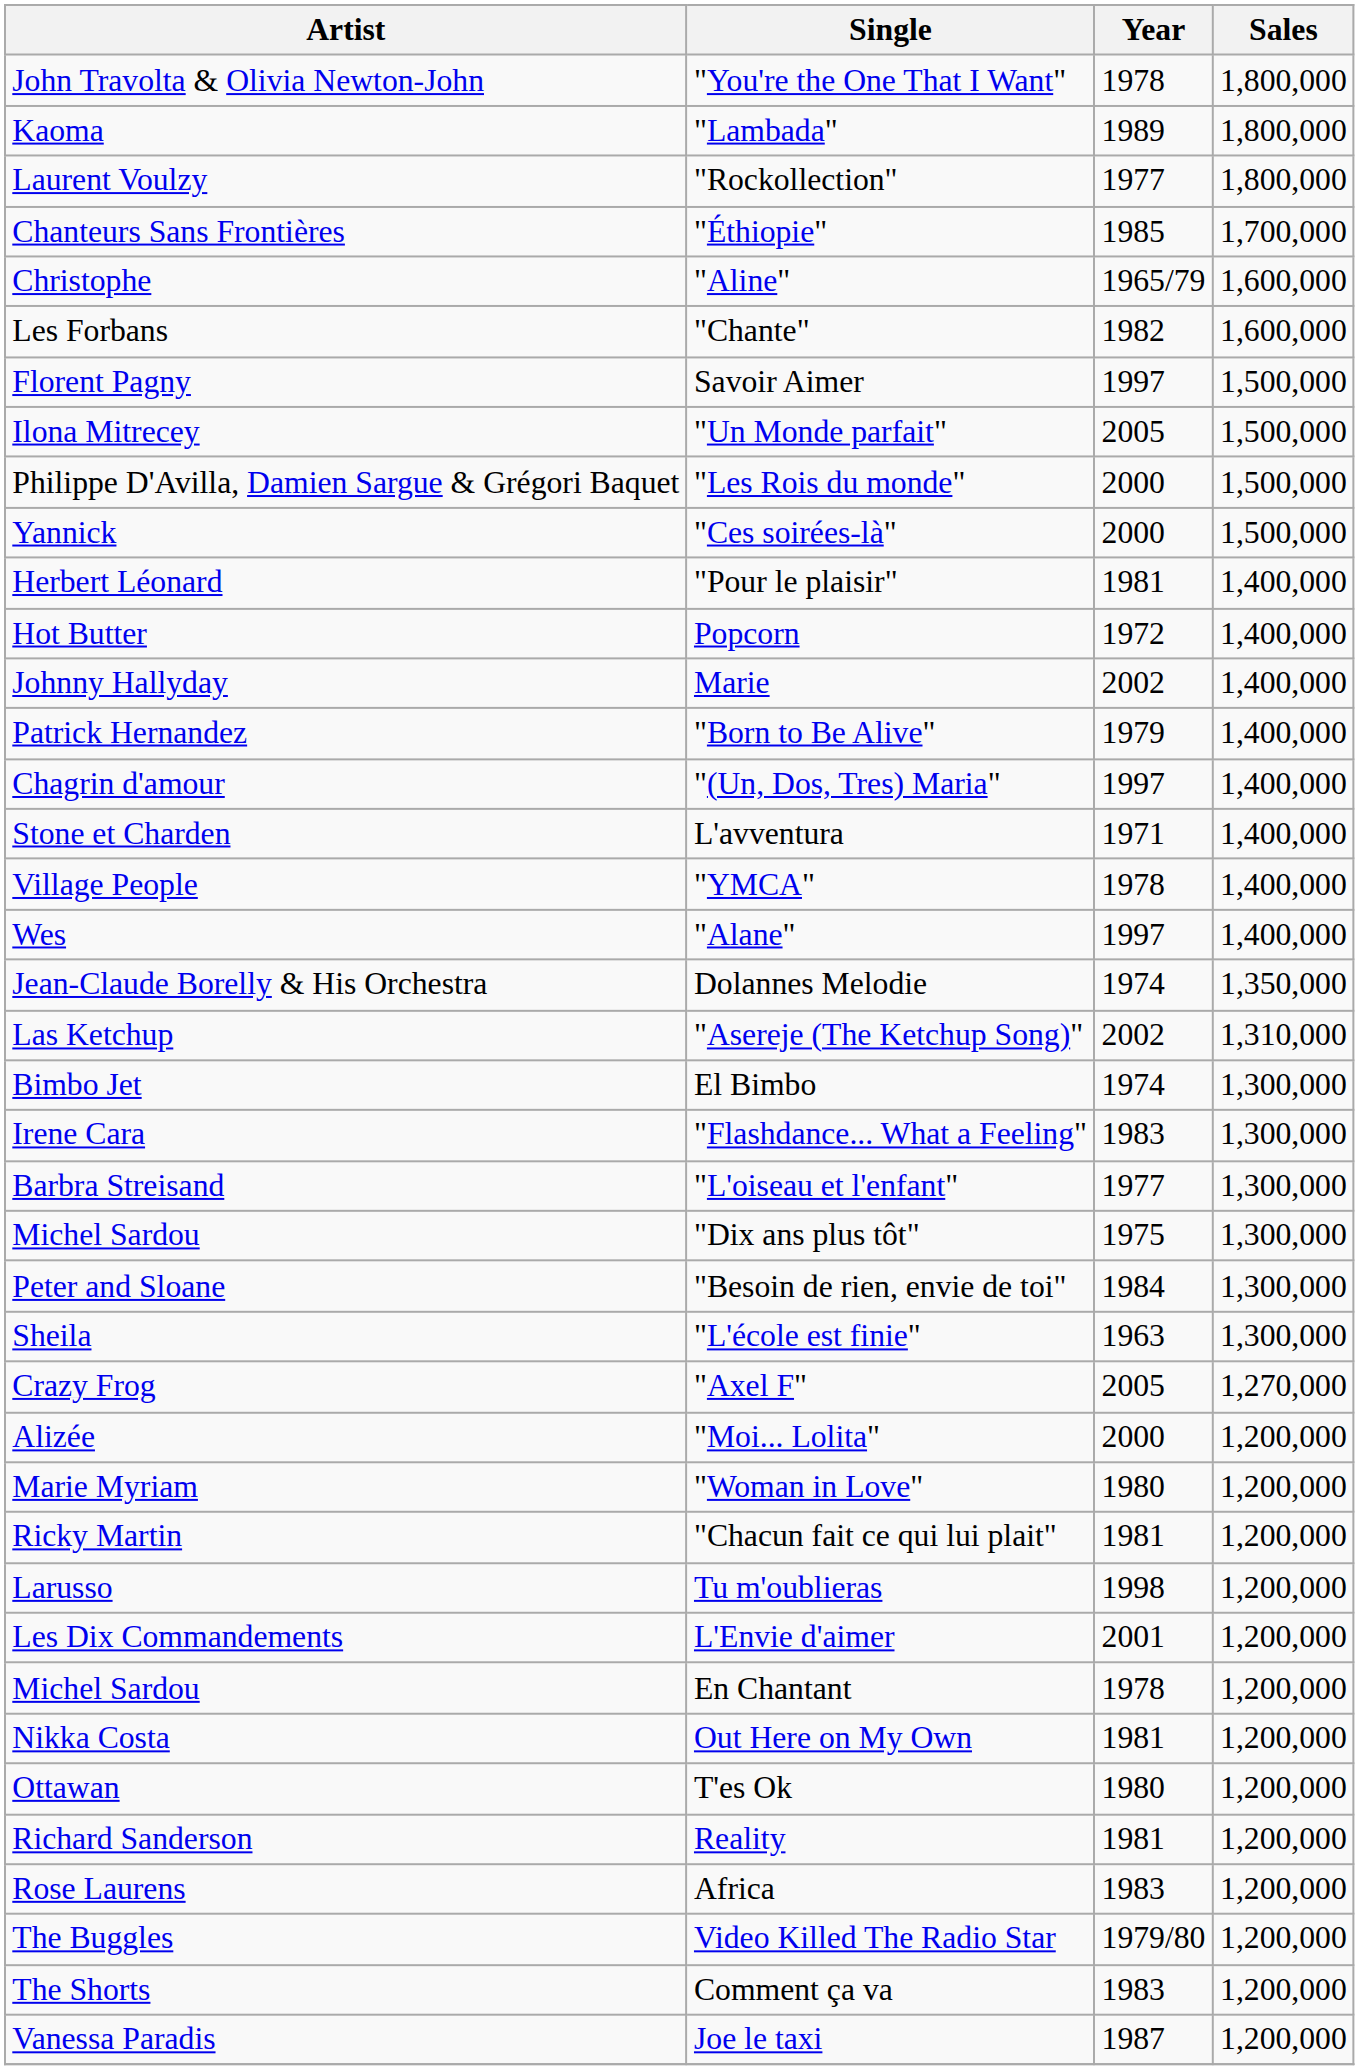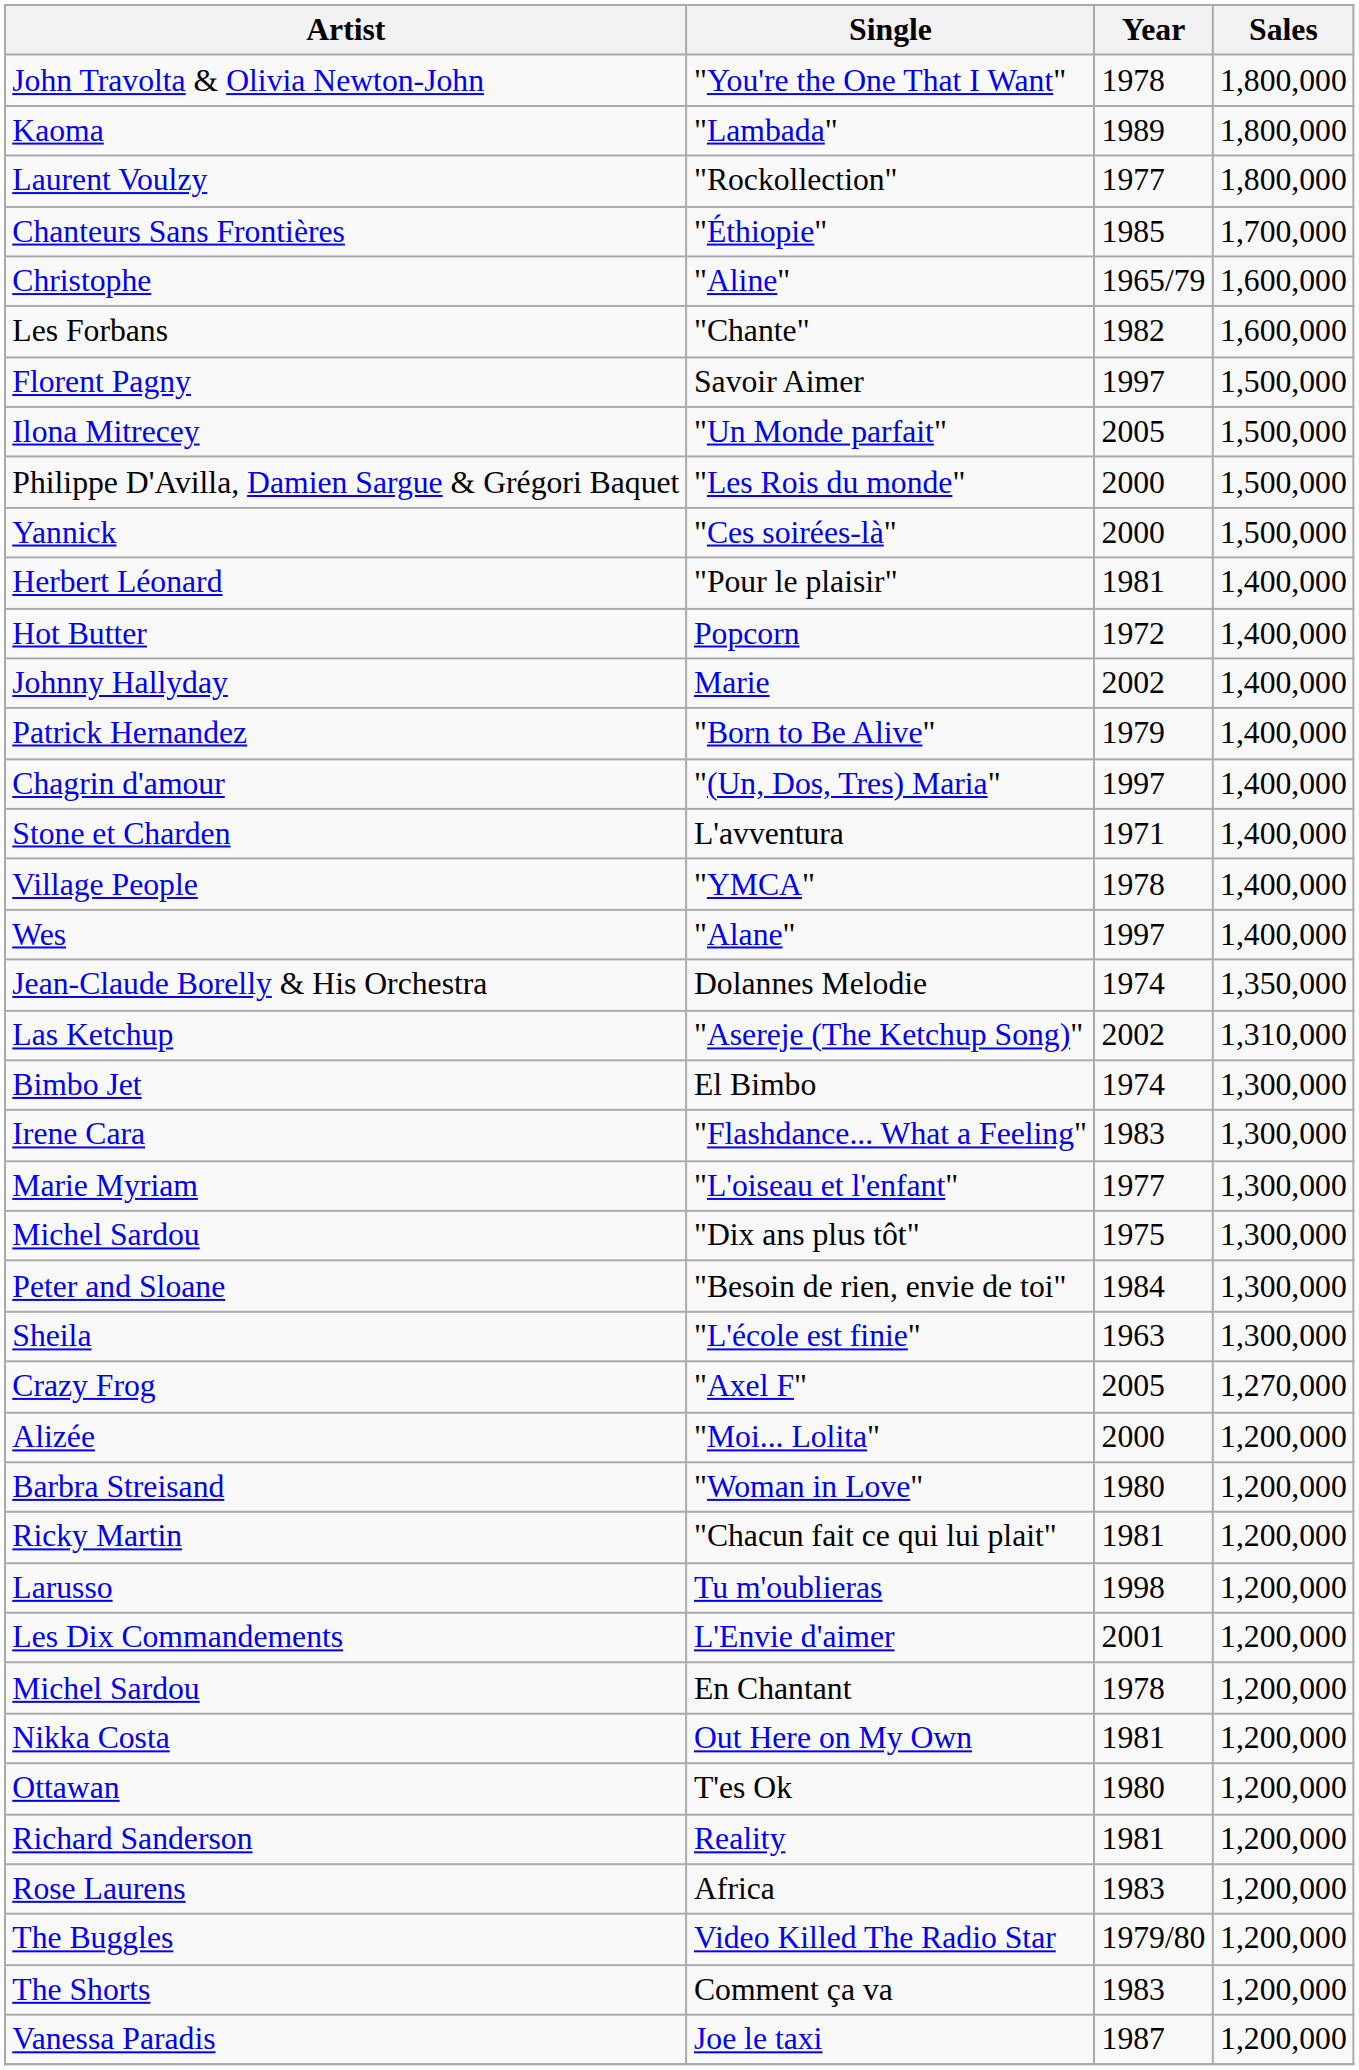 <table class="wikitable sortable">
 <tr>
 <th>Artist</th>
 <th>Single</th>
 <th>Year</th>
 <th>Sales</th>
 </tr>
 <tr>
 <td><a href='#'>John Travolta</a> & <a href='#'>Olivia Newton-John</a></td>
 <td>"<a href='#'>You're the One That I Want</a>"</td>
 <td>1978</td>
 <td>1,800,000</td>
 </tr>
 <tr>
 <td><a href='#'>Kaoma</a></td>
 <td>"<a href='#'>Lambada</a>"</td>
 <td>1989</td>
 <td>1,800,000</td>
 </tr>
 <tr>
 <td><a href='#'>Laurent Voulzy</a></td>
 <td>"Rockollection"</td>
 <td>1977</td>
 <td>1,800,000</td>
 </tr>
 <tr>
 <td><a href='#'>Chanteurs Sans Frontières</a></td>
 <td>"<a href='#'>Éthiopie</a>"</td>
 <td>1985</td>
 <td>1,700,000</td>
 </tr>
 <tr>
 <td><a href='#'>Christophe</a></td>
 <td>"<a href='#'>Aline</a>"</td>
 <td>1965/79</td>
 <td>1,600,000</td>
 </tr>
 <tr>
 <td>Les Forbans</td>
 <td>"Chante"</td>
 <td>1982</td>
 <td>1,600,000</td>
 </tr>
 <tr>
 <td><a href='#'>Florent Pagny</a></td>
 <td>Savoir Aimer</td>
 <td>1997</td>
 <td>1,500,000</td>
 </tr>
 <tr>
 <td><a href='#'>Ilona Mitrecey</a></td>
 <td>"<a href='#'>Un Monde parfait</a>"</td>
 <td>2005</td>
 <td>1,500,000</td>
 </tr>
 <tr>
 <td>Philippe D'Avilla, <a href='#'>Damien Sargue</a> & Grégori Baquet</td>
 <td>"<a href='#'>Les Rois du monde</a>"</td>
 <td>2000</td>
 <td>1,500,000</td>
 </tr>
 <tr>
 <td><a href='#'>Yannick</a></td>
 <td>"<a href='#'>Ces soirées-là</a>"</td>
 <td>2000</td>
 <td>1,500,000</td>
 </tr>
 <tr>
 <td><a href='#'>Herbert Léonard</a></td>
 <td>"Pour le plaisir"</td>
 <td>1981</td>
 <td>1,400,000</td>
 </tr>
 <tr>
 <td><a href='#'>Hot Butter</a></td>
 <td><a href='#'>Popcorn</a></td>
 <td>1972</td>
 <td>1,400,000</td>
 </tr>
 <tr>
 <td><a href='#'>Johnny Hallyday</a></td>
 <td><a href='#'>Marie</a></td>
 <td>2002</td>
 <td>1,400,000</td>
 </tr>
 <tr>
 <td><a href='#'>Patrick Hernandez</a></td>
 <td>"<a href='#'>Born to Be Alive</a>"</td>
 <td>1979</td>
 <td>1,400,000</td>
 </tr>
 <tr>
 <td><a href='#'>Chagrin d'amour</a></td>
 <td>"<a href='#'>(Un, Dos, Tres) Maria</a>"</td>
 <td>1997</td>
 <td>1,400,000</td>
 </tr>
 <tr>
 <td><a href='#'>Stone et Charden</a></td>
 <td>L'avventura</td>
 <td>1971</td>
 <td>1,400,000</td>
 </tr>
 <tr>
 <td><a href='#'>Village People</a></td>
 <td>"<a href='#'>YMCA</a>"</td>
 <td>1978</td>
 <td>1,400,000</td>
 </tr>
 <tr>
 <td><a href='#'>Wes</a></td>
 <td>"<a href='#'>Alane</a>"</td>
 <td>1997</td>
 <td>1,400,000</td>
 </tr>
 <tr>
 <td><a href='#'>Jean-Claude Borelly</a> & His Orchestra</td>
 <td>Dolannes Melodie</td>
 <td>1974</td>
 <td>1,350,000</td>
 </tr>
 <tr>
 <td><a href='#'>Las Ketchup</a></td>
 <td>"<a href='#'>Asereje (The Ketchup Song)</a>"</td>
 <td>2002</td>
 <td>1,310,000</td>
 </tr>
 <tr>
 <td><a href='#'>Bimbo Jet</a></td>
 <td>El Bimbo</td>
 <td>1974</td>
 <td>1,300,000</td>
 </tr>
 <tr>
 <td><a href='#'>Irene Cara</a></td>
 <td>"<a href='#'>Flashdance... What a Feeling</a>"</td>
 <td>1983</td>
 <td>1,300,000</td>
 </tr>
 <tr>
-<td><a href='#'>Barbra Streisand</a></td>
+<td><a href='#'>Marie Myriam</a></td>
 <td>"<a href='#'>L'oiseau et l'enfant</a>"</td>
 <td>1977</td>
 <td>1,300,000</td>
 </tr>
 <tr>
 <td><a href='#'>Michel Sardou</a></td>
 <td>"Dix ans plus tôt"</td>
 <td>1975</td>
 <td>1,300,000</td>
 </tr>
 <tr>
 <td><a href='#'>Peter and Sloane</a></td>
 <td>"Besoin de rien, envie de toi"</td>
 <td>1984</td>
 <td>1,300,000</td>
 </tr>
 <tr>
 <td><a href='#'>Sheila</a></td>
 <td>"<a href='#'>L'école est finie</a>"</td>
 <td>1963</td>
 <td>1,300,000</td>
 </tr>
 <tr>
 <td><a href='#'>Crazy Frog</a></td>
 <td>"<a href='#'>Axel F</a>"</td>
 <td>2005</td>
 <td>1,270,000</td>
 </tr>
 <tr>
 <td><a href='#'>Alizée</a></td>
 <td>"<a href='#'>Moi... Lolita</a>"</td>
 <td>2000</td>
 <td>1,200,000</td>
 </tr>
 <tr>
-<td><a href='#'>Marie Myriam</a></td>
+<td><a href='#'>Barbra Streisand</a></td>
 <td>"<a href='#'>Woman in Love</a>"</td>
 <td>1980</td>
 <td>1,200,000</td>
 </tr>
 <tr>
 <td><a href='#'>Ricky Martin</a></td>
 <td>"Chacun fait ce qui lui plait"</td>
 <td>1981</td>
 <td>1,200,000</td>
 </tr>
 <tr>
 <td><a href='#'>Larusso</a></td>
 <td><a href='#'>Tu m'oublieras</a></td>
 <td>1998</td>
 <td>1,200,000</td>
 </tr>
 <tr>
 <td><a href='#'>Les Dix Commandements</a></td>
 <td><a href='#'>L'Envie d'aimer</a></td>
 <td>2001</td>
 <td>1,200,000</td>
 </tr>
 <tr>
 <td><a href='#'>Michel Sardou</a></td>
 <td>En Chantant</td>
 <td>1978</td>
 <td>1,200,000</td>
 </tr>
 <tr>
 <td><a href='#'>Nikka Costa</a></td>
 <td><a href='#'>Out Here on My Own</a></td>
 <td>1981</td>
 <td>1,200,000</td>
 </tr>
 <tr>
 <td><a href='#'>Ottawan</a></td>
 <td>T'es Ok</td>
 <td>1980</td>
 <td>1,200,000</td>
 </tr>
 <tr>
 <td><a href='#'>Richard Sanderson</a></td>
 <td><a href='#'>Reality</a></td>
 <td>1981</td>
 <td>1,200,000</td>
 </tr>
 <tr>
 <td><a href='#'>Rose Laurens</a></td>
 <td>Africa</td>
 <td>1983</td>
 <td>1,200,000</td>
 </tr>
 <tr>
 <td><a href='#'>The Buggles</a></td>
 <td><a href='#'>Video Killed The Radio Star</a></td>
 <td>1979/80</td>
 <td>1,200,000</td>
 </tr>
 <tr>
 <td><a href='#'>The Shorts</a></td>
 <td>Comment ça va</td>
 <td>1983</td>
 <td>1,200,000</td>
 </tr>
 <tr>
 <td><a href='#'>Vanessa Paradis</a></td>
 <td><a href='#'>Joe le taxi</a></td>
 <td>1987</td>
 <td>1,200,000</td>
 </tr>
 <tr>
 </tr>
 </table>
